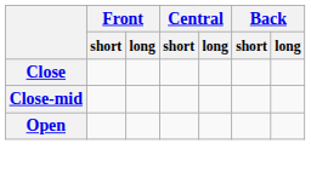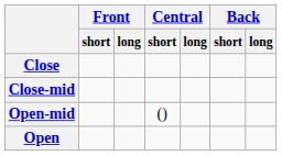 <table class="wikitable" style="text-align:center">
 <tr>
 <th rowspan="2"></th>
 <th colspan="2"><a href='#'>Front</a></th>
 <th colspan="2"><a href='#'>Central</a></th>
 <th colspan="2"><a href='#'>Back</a></th>
 </tr>
 <tr>
 <th><small>short</small></th>
 <th><small>long</small></th>
 <th><small>short</small></th>
 <th><small>long</small></th>
 <th><small>short</small></th>
 <th><small>long</small></th>
 </tr>
 <tr>
 <th><a href='#'>Close</a></th>
 <td> </td>
 <td></td>
 <td></td>
 <td></td>
 <td></td>
 <td></td>
 </tr>
 <tr>
 <th><a href='#'>Close-mid</a></th>
 <td></td>
 <td></td>
 <td></td>
 <td></td>
 <td></td>
 <td></td>
 </tr>
 <tr>
+<th><a href='#'>Open-mid</a></th>
+<td></td>
+<td></td>
+<td>()</td>
+<td></td>
+<td> </td>
+<td></td>
+</tr>
+<tr>
 <th><a href='#'>Open</a></th>
 <td></td>
 <td></td>
 <td></td>
 <td></td>
 <td></td>
 <td></td>
 </tr>
 </table>
